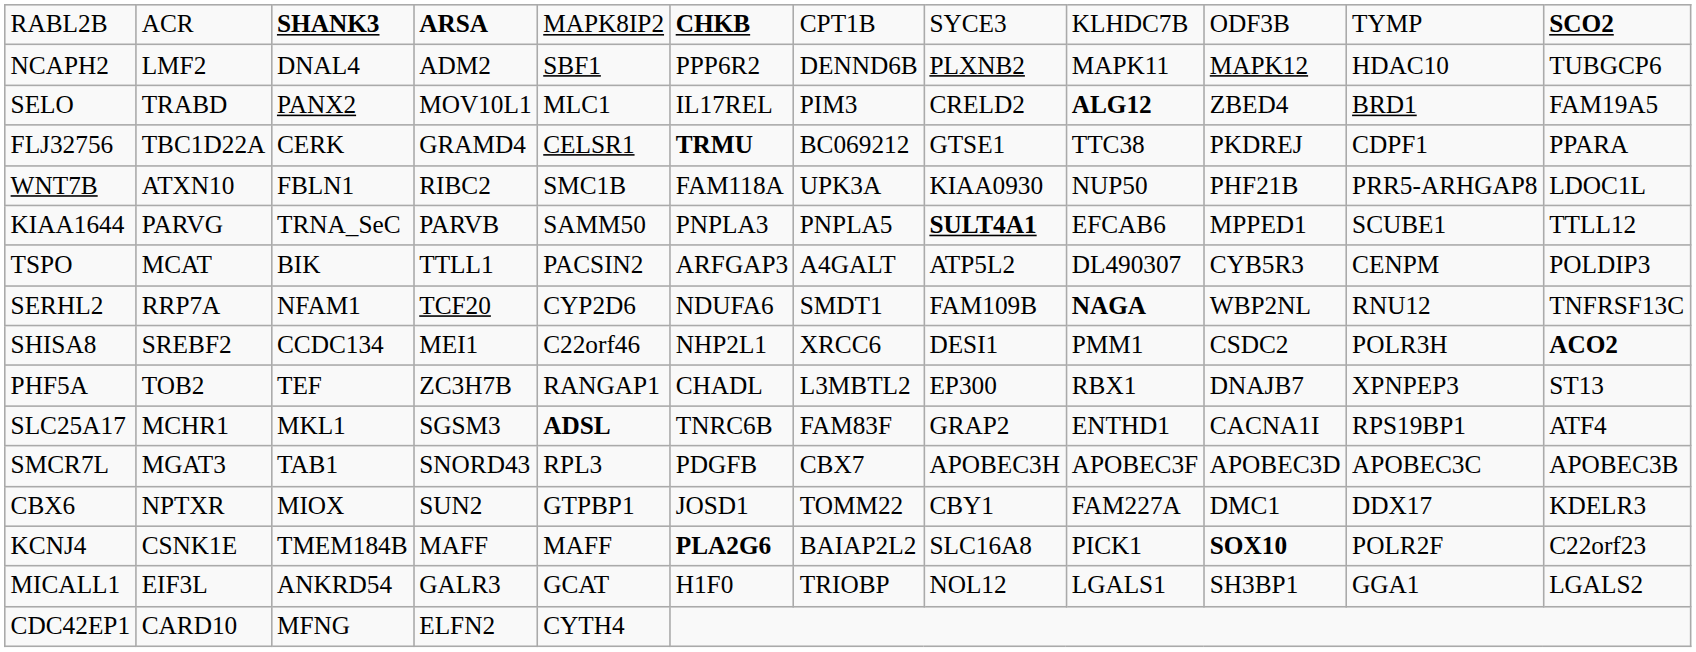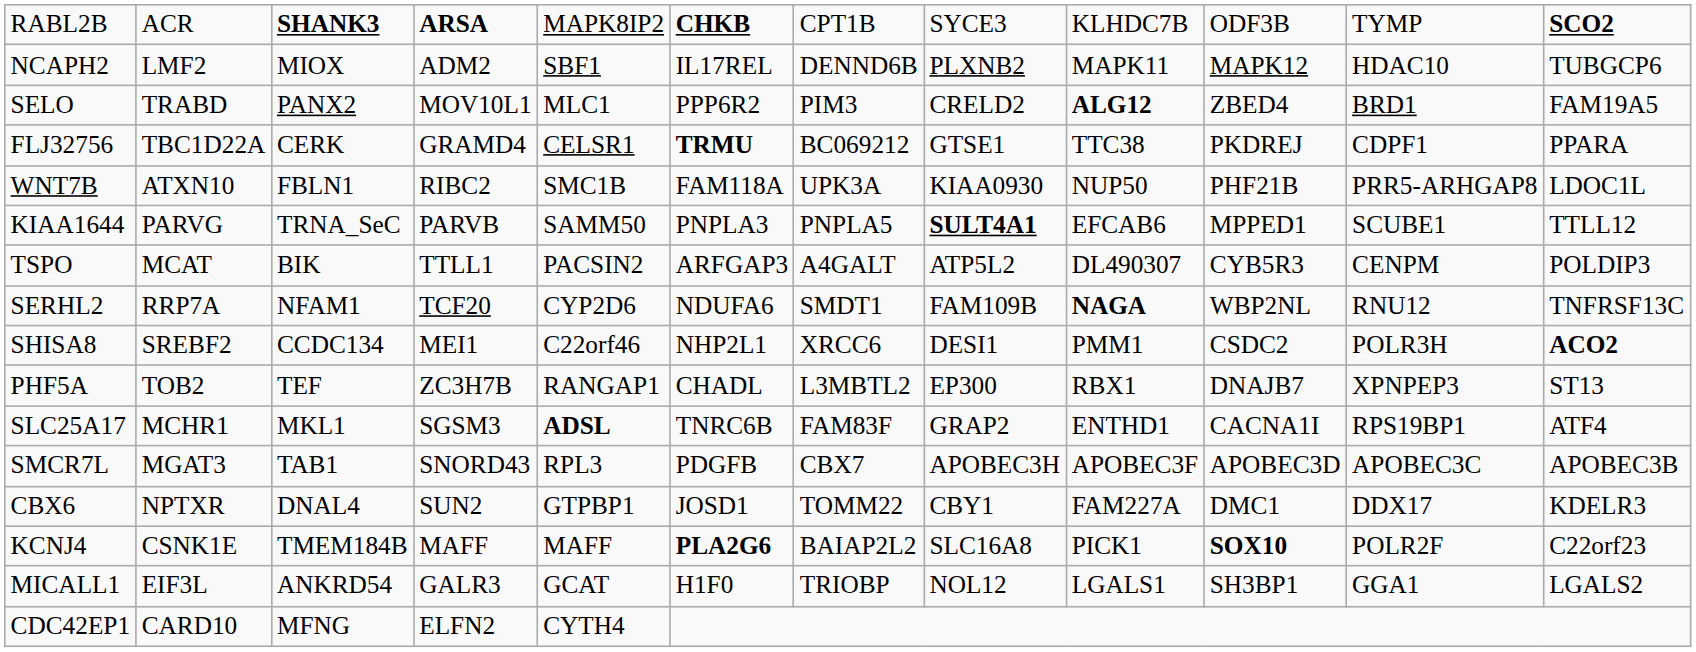 <table class="wikitable">
 <tr>
 <td>RABL2B</td>
 <td>ACR</td>
 <td><strong><u>SHANK3</u></strong></td>
 <td><strong>ARSA</strong></td>
 <td><u>MAPK8IP2</u></td>
 <td><strong><u>CHKB</u></strong></td>
 <td>CPT1B</td>
 <td>SYCE3</td>
 <td>KLHDC7B</td>
 <td>ODF3B</td>
 <td>TYMP</td>
 <td><strong><u>SCO2</u></strong></td>
 </tr>
 <tr>
 <td>NCAPH2</td>
 <td>LMF2</td>
-<td>DNAL4</td>
+<td>MIOX</td>
 <td>ADM2</td>
 <td><u>SBF1</u></td>
-<td>PPP6R2</td>
+<td>IL17REL</td>
 <td>DENND6B</td>
 <td><u>PLXNB2</u></td>
 <td>MAPK11</td>
 <td><u>MAPK12</u></td>
 <td>HDAC10</td>
 <td>TUBGCP6</td>
 </tr>
 <tr>
 <td>SELO</td>
 <td>TRABD</td>
 <td><u>PANX2</u></td>
 <td>MOV10L1</td>
 <td>MLC1</td>
-<td>IL17REL</td>
+<td>PPP6R2</td>
 <td>PIM3</td>
 <td>CRELD2</td>
 <td><strong>ALG12</strong></td>
 <td>ZBED4</td>
 <td><u>BRD1</u></td>
 <td>FAM19A5</td>
 </tr>
 <tr>
 <td>FLJ32756</td>
 <td>TBC1D22A</td>
 <td>CERK</td>
 <td>GRAMD4</td>
 <td><u>CELSR1</u></td>
 <td><strong>TRMU</strong></td>
 <td>BC069212</td>
 <td>GTSE1</td>
 <td>TTC38</td>
 <td>PKDREJ</td>
 <td>CDPF1</td>
 <td>PPARA</td>
 </tr>
 <tr>
 <td><u>WNT7B</u></td>
 <td>ATXN10</td>
 <td>FBLN1</td>
 <td>RIBC2</td>
 <td>SMC1B</td>
 <td>FAM118A</td>
 <td>UPK3A</td>
 <td>KIAA0930</td>
 <td>NUP50</td>
 <td>PHF21B</td>
 <td>PRR5-ARHGAP8</td>
 <td>LDOC1L</td>
 </tr>
 <tr>
 <td>KIAA1644</td>
 <td>PARVG</td>
 <td>TRNA_SeC</td>
 <td>PARVB</td>
 <td>SAMM50</td>
 <td>PNPLA3</td>
 <td>PNPLA5</td>
 <td><strong><u>SULT4A1</u></strong></td>
 <td>EFCAB6</td>
 <td>MPPED1</td>
 <td>SCUBE1</td>
 <td>TTLL12</td>
 </tr>
 <tr>
 <td>TSPO</td>
 <td>MCAT</td>
 <td>BIK</td>
 <td>TTLL1</td>
 <td>PACSIN2</td>
 <td>ARFGAP3</td>
 <td>A4GALT</td>
 <td>ATP5L2</td>
 <td>DL490307</td>
 <td>CYB5R3</td>
 <td>CENPM</td>
 <td>POLDIP3</td>
 </tr>
 <tr>
 <td>SERHL2</td>
 <td>RRP7A</td>
 <td>NFAM1</td>
 <td><u>TCF20</u></td>
 <td>CYP2D6</td>
 <td>NDUFA6</td>
 <td>SMDT1</td>
 <td>FAM109B</td>
 <td><strong>NAGA</strong></td>
 <td>WBP2NL</td>
 <td>RNU12</td>
 <td>TNFRSF13C</td>
 </tr>
 <tr>
 <td>SHISA8</td>
 <td>SREBF2</td>
 <td>CCDC134</td>
 <td>MEI1</td>
 <td>C22orf46</td>
 <td>NHP2L1</td>
 <td>XRCC6</td>
 <td>DESI1</td>
 <td>PMM1</td>
 <td>CSDC2</td>
 <td>POLR3H</td>
 <td><strong>ACO2</strong></td>
 </tr>
 <tr>
 <td>PHF5A</td>
 <td>TOB2</td>
 <td>TEF</td>
 <td>ZC3H7B</td>
 <td>RANGAP1</td>
 <td>CHADL</td>
 <td>L3MBTL2</td>
 <td>EP300</td>
 <td>RBX1</td>
 <td>DNAJB7</td>
 <td>XPNPEP3</td>
 <td>ST13</td>
 </tr>
 <tr>
 <td>SLC25A17</td>
 <td>MCHR1</td>
 <td>MKL1</td>
 <td>SGSM3</td>
 <td><strong>ADSL</strong></td>
 <td>TNRC6B</td>
 <td>FAM83F</td>
 <td>GRAP2</td>
 <td>ENTHD1</td>
 <td>CACNA1I</td>
 <td>RPS19BP1</td>
 <td>ATF4</td>
 </tr>
 <tr>
 <td>SMCR7L</td>
 <td>MGAT3</td>
 <td>TAB1</td>
 <td>SNORD43</td>
 <td>RPL3</td>
 <td>PDGFB</td>
 <td>CBX7</td>
 <td>APOBEC3H</td>
 <td>APOBEC3F</td>
 <td>APOBEC3D</td>
 <td>APOBEC3C</td>
 <td>APOBEC3B</td>
 </tr>
 <tr>
 <td>CBX6</td>
 <td>NPTXR</td>
-<td>MIOX</td>
+<td>DNAL4</td>
 <td>SUN2</td>
 <td>GTPBP1</td>
 <td>JOSD1</td>
 <td>TOMM22</td>
 <td>CBY1</td>
 <td>FAM227A</td>
 <td>DMC1</td>
 <td>DDX17</td>
 <td>KDELR3</td>
 </tr>
 <tr>
 <td>KCNJ4</td>
 <td>CSNK1E</td>
 <td>TMEM184B</td>
 <td>MAFF</td>
 <td>MAFF</td>
 <td><strong>PLA2G6</strong></td>
 <td>BAIAP2L2</td>
 <td>SLC16A8</td>
 <td>PICK1</td>
 <td><strong>SOX10</strong></td>
 <td>POLR2F</td>
 <td>C22orf23</td>
 </tr>
 <tr>
 <td>MICALL1</td>
 <td>EIF3L</td>
 <td>ANKRD54</td>
 <td>GALR3</td>
 <td>GCAT</td>
 <td>H1F0</td>
 <td>TRIOBP</td>
 <td>NOL12</td>
 <td>LGALS1</td>
 <td>SH3BP1</td>
 <td>GGA1</td>
 <td>LGALS2</td>
 </tr>
 <tr>
 <td>CDC42EP1</td>
 <td>CARD10</td>
 <td>MFNG</td>
 <td>ELFN2</td>
 <td>CYTH4</td>
 </tr>
 </table>
